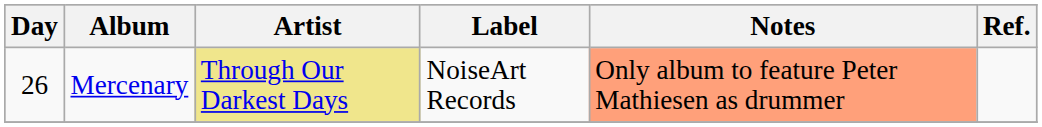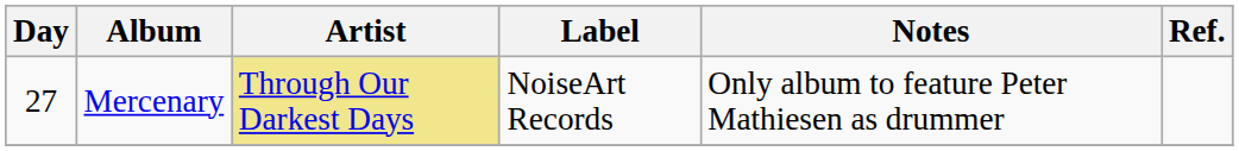 <table class="wikitable">
 <tr>
 <th>Day</th>
 <th>Album</th>
 <th>Artist</th>
 <th>Label</th>
 <th>Notes</th>
 <th>Ref.</th>
 </tr>
 <tr>
-<td rowspan="1" style="text-align:center;">26</td>
+<td rowspan="1" style="text-align:center;">27</td>
 <td><a href='#'>Mercenary</a></td>
 <td style="background: khaki;"><a href='#'>Through Our Darkest Days</a></td>
 <td>NoiseArt Records</td>
-<td style="background: lightsalmon;">Only album to feature Peter Mathiesen as drummer</td>
+<td>Only album to feature Peter Mathiesen as drummer</td>
 <td></td>
 </tr>
 <tr>
 </tr>
 </table>
